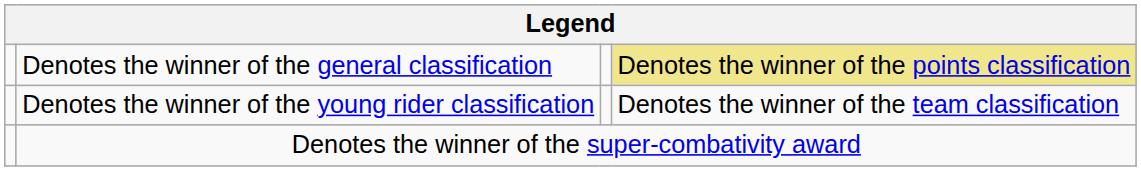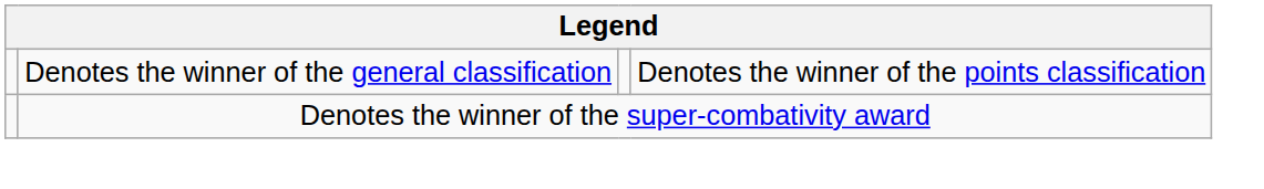 <table class="wikitable">
 <tr>
 <th scope="col" colspan="4">Legend</th>
 </tr>
 <tr>
 <td></td>
 <td>Denotes the winner of the <a href='#'>general classification</a></td>
 <td></td>
-<td style="background: khaki;">Denotes the winner of the <a href='#'>points classification</a></td>
-</tr>
-<tr>
-<td></td>
-<td>Denotes the winner of the <a href='#'>young rider classification</a></td>
-<td></td>
-<td>Denotes the winner of the <a href='#'>team classification</a></td>
+<td>Denotes the winner of the <a href='#'>points classification</a></td>
 </tr>
 <tr>
 <td></td>
 <td colspan="3" style="text-align:center;">Denotes the winner of the <a href='#'>super-combativity award</a></td>
 </tr>
 </table>
